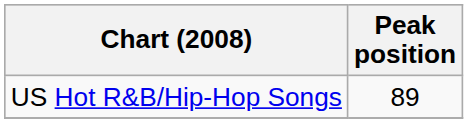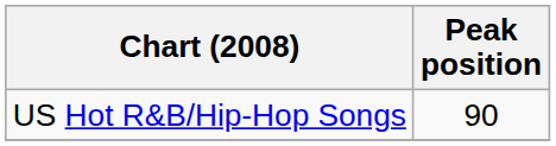 <table class="wikitable">
 <tr>
 <th>Chart (2008)</th>
 <th>Peak<br>position</th>
 </tr>
 <tr>
 <td>US <a href='#'>Hot R&B/Hip-Hop Songs</a></td>
-<td align="center">89</td>
+<td align="center">90</td>
 </tr>
 <tr>
 </tr>
 </table>
